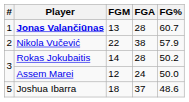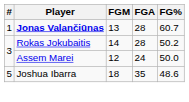 <table class=wikitable width=auto>
 <tr>
 <th>#</th>
 <th>Player</th>
 <th>FGM</th>
 <th>FGA</th>
 <th>FG%</th>
 </tr>
 <tr>
 <td>1</td>
 <td> <strong><a href='#'>Jonas Valančiūnas</a></strong></td>
 <td>13</td>
 <td>28</td>
 <td>60.7</td>
-</tr>
-<tr>
-<td>2</td>
-<td> <a href='#'>Nikola Vučević</a></td>
-<td>22</td>
-<td>38</td>
-<td>57.9</td>
 </tr>
 <tr>
 <td rowspan=2>3</td>
 <td> <a href='#'>Rokas Jokubaitis</a></td>
 <td>14</td>
 <td>28</td>
 <td>50.2</td>
 </tr>
 <tr>
 <td> <a href='#'>Assem Marei</a></td>
 <td>12</td>
 <td>24</td>
 <td>50.0</td>
 </tr>
 <tr>
 <td>5</td>
 <td> Joshua Ibarra</td>
 <td>18</td>
-<td>37</td>
+<td>35</td>
 <td>48.6</td>
 </tr>
 </table>
